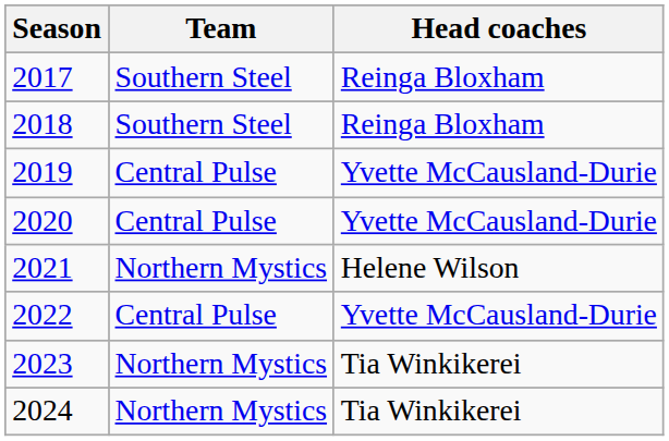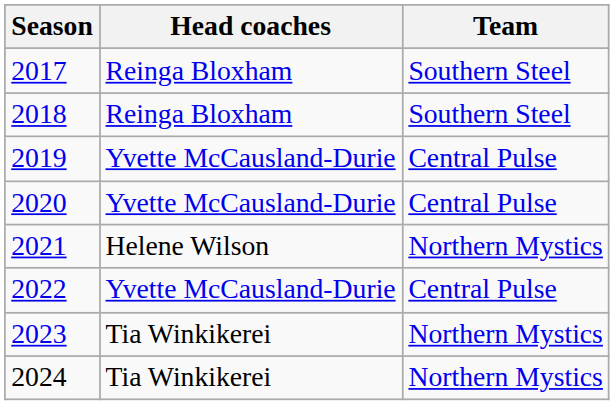 <table class="wikitable collapsible">
 <tr>
 <th>Season</th>
+<th>Head coaches</th>
 <th>Team</th>
-<th>Head coaches</th>
 </tr>
 <tr>
 <td><a href='#'>2017</a></td>
+<td><a href='#'>Reinga Bloxham</a></td>
 <td><a href='#'>Southern Steel</a></td>
-<td><a href='#'>Reinga Bloxham</a></td>
 </tr>
 <tr>
 <td><a href='#'>2018</a></td>
+<td><a href='#'>Reinga Bloxham</a></td>
 <td><a href='#'>Southern Steel</a></td>
-<td><a href='#'>Reinga Bloxham</a></td>
 </tr>
 <tr>
 <td><a href='#'>2019</a></td>
+<td><a href='#'>Yvette McCausland-Durie</a></td>
 <td><a href='#'>Central Pulse</a></td>
-<td><a href='#'>Yvette McCausland-Durie</a></td>
 </tr>
 <tr>
 <td><a href='#'>2020</a></td>
+<td><a href='#'>Yvette McCausland-Durie</a></td>
 <td><a href='#'>Central Pulse</a></td>
-<td><a href='#'>Yvette McCausland-Durie</a></td>
 </tr>
 <tr>
 <td><a href='#'>2021</a></td>
+<td>Helene Wilson</td>
 <td><a href='#'>Northern Mystics</a></td>
-<td>Helene Wilson</td>
 </tr>
 <tr>
 <td><a href='#'>2022</a></td>
+<td><a href='#'>Yvette McCausland-Durie</a></td>
 <td><a href='#'>Central Pulse</a></td>
-<td><a href='#'>Yvette McCausland-Durie</a></td>
 </tr>
 <tr>
 <td><a href='#'>2023</a></td>
+<td>Tia Winkikerei</td>
 <td><a href='#'>Northern Mystics</a></td>
-<td>Tia Winkikerei</td>
 </tr>
 <tr>
 <td>2024</td>
+<td>Tia Winkikerei</td>
 <td><a href='#'>Northern Mystics</a></td>
-<td>Tia Winkikerei</td>
 </tr>
 </table>
